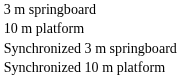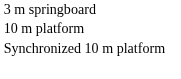 <table>
 <tr>
 <td>3 m springboard <br></td>
 <td></td>
 <td></td>
 <td></td>
 </tr>
 <tr>
 <td>10 m platform <br></td>
 <td></td>
 <td></td>
 <td></td>
 </tr>
 <tr>
-<td nowrap>Synchronized 3 m springboard <br></td>
-<td nowrap></td>
-<td nowrap></td>
-<td nowrap></td>
-</tr>
-<tr>
 <td>Synchronized 10 m platform <br></td>
 <td></td>
 <td></td>
 <td></td>
 </tr>
 </table>
